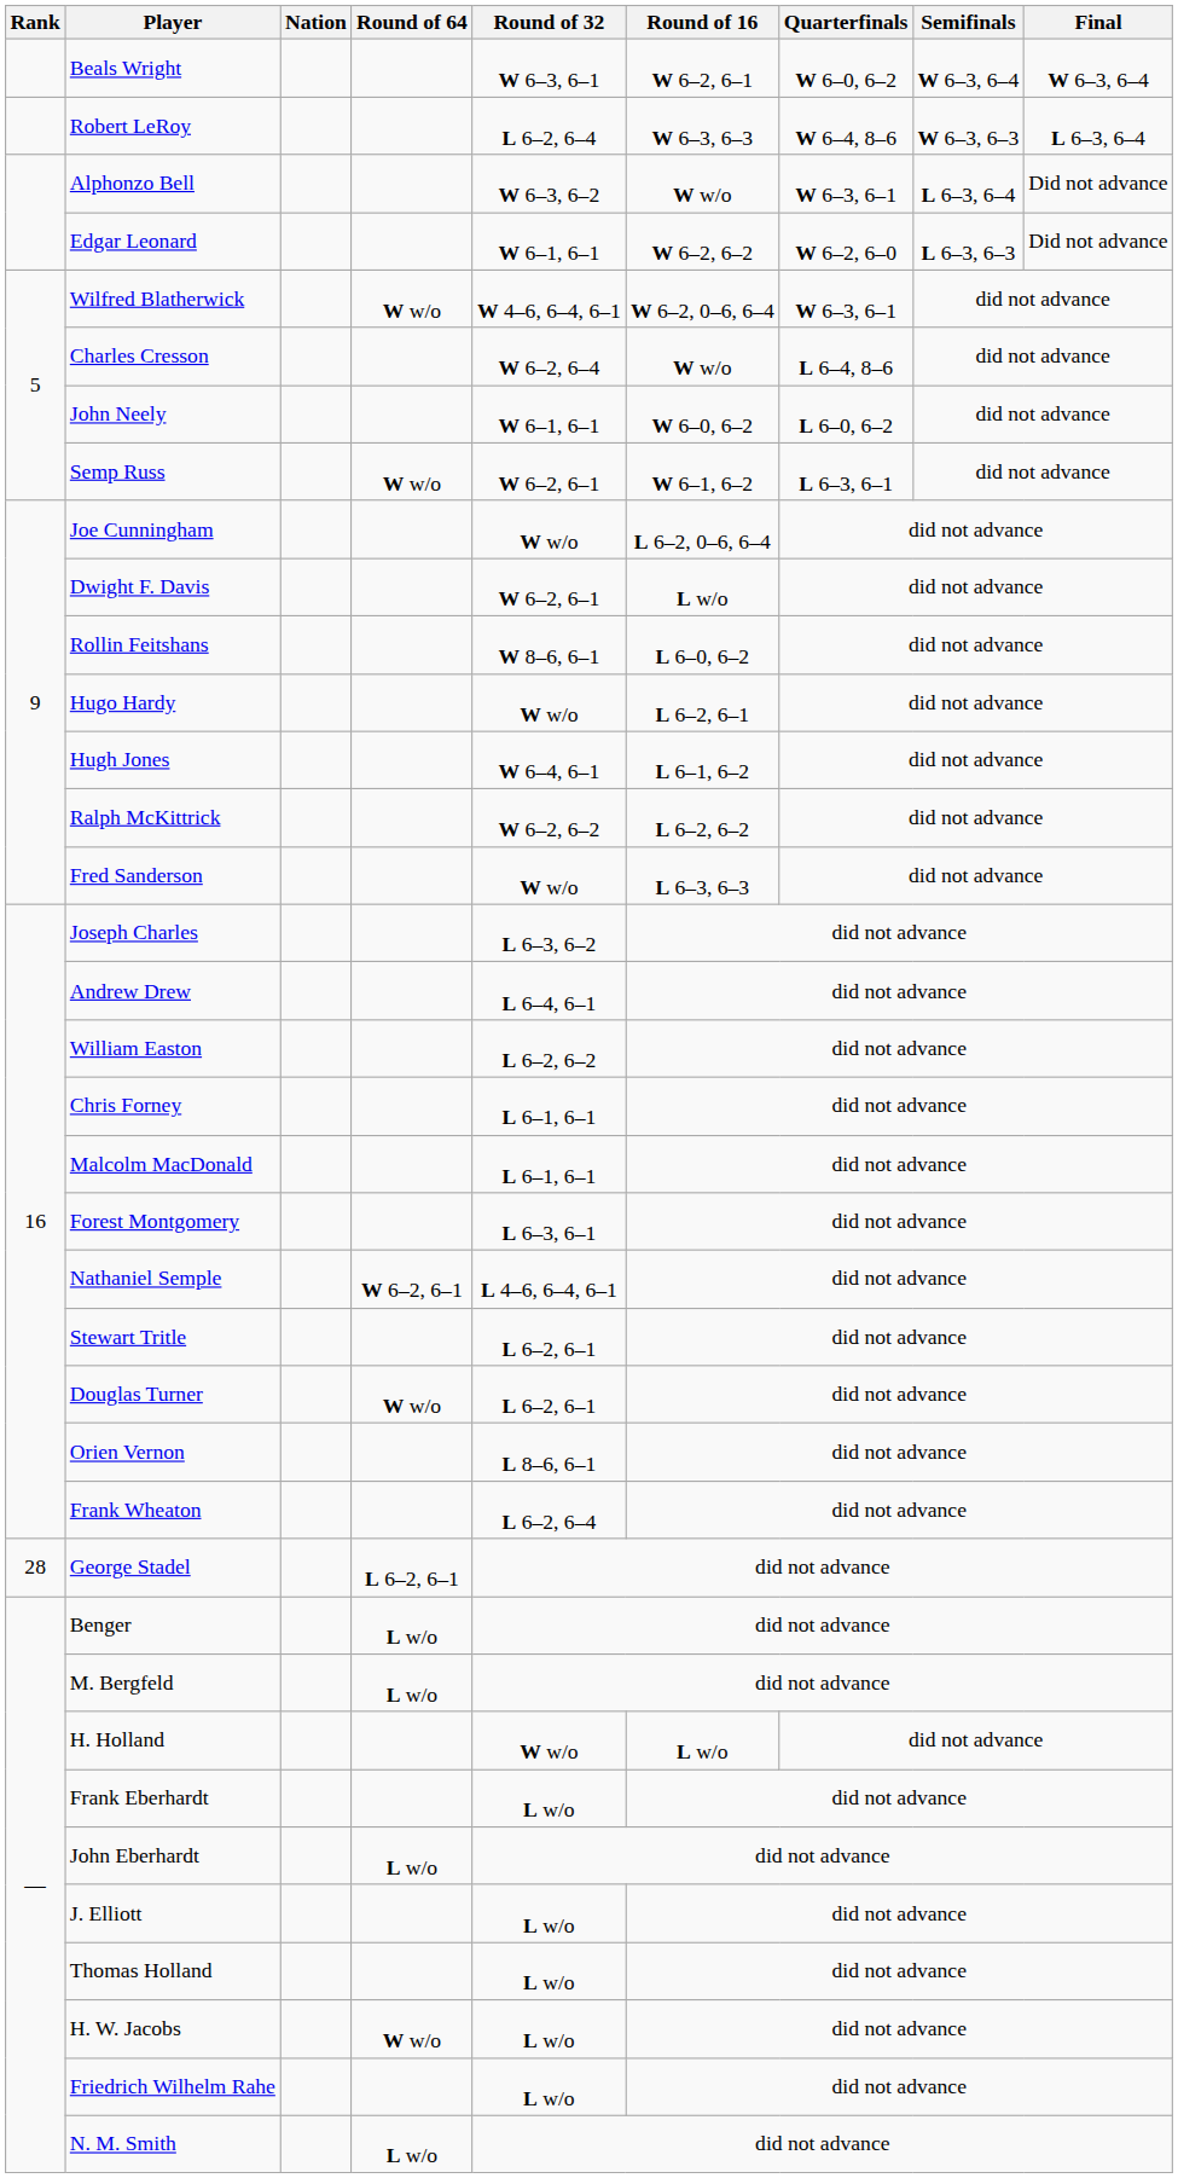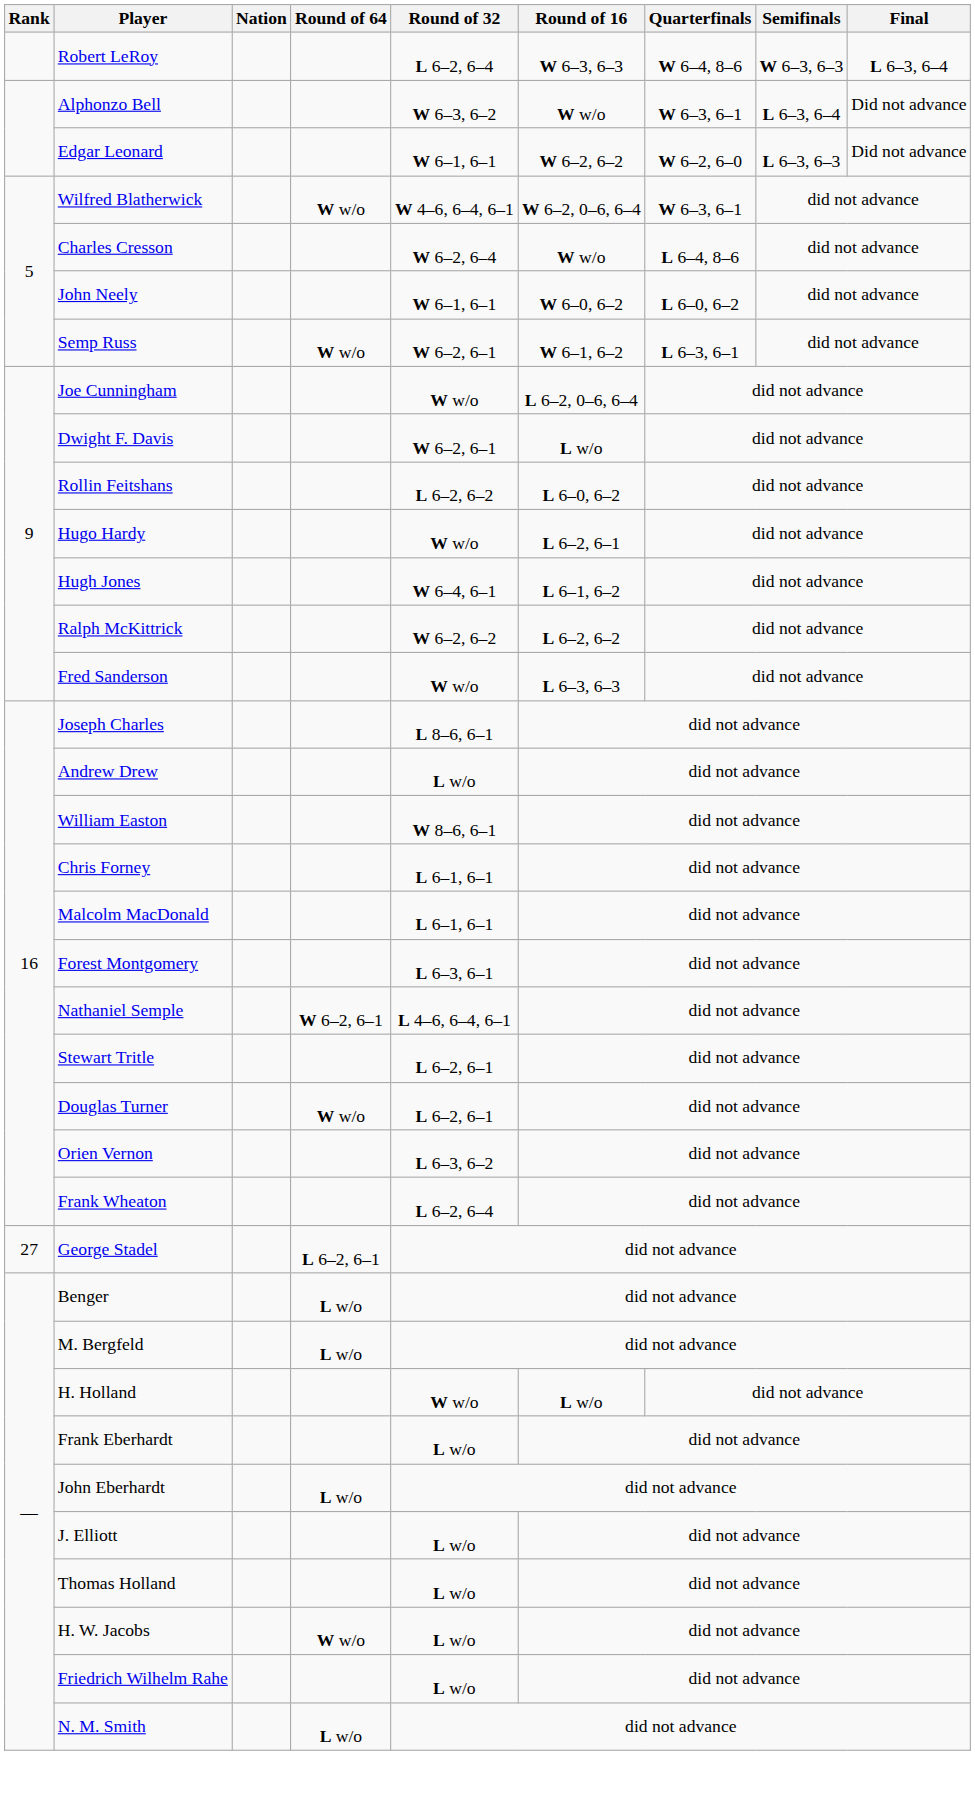 <table class="wikitable sortable" style="text-align:center">
 <tr>
 <th>Rank</th>
 <th>Player</th>
 <th>Nation</th>
 <th>Round of 64</th>
 <th>Round of 32</th>
 <th>Round of 16</th>
 <th>Quarterfinals</th>
 <th>Semifinals</th>
 <th>Final</th>
-</tr>
-<tr>
-<td></td>
-<td align=left data-sort-value="Wright, Beals"><a href='#'>Beals Wright</a></td>
-<td align=left></td>
-<td></td>
-<td> <br> <strong>W</strong> 6–3, 6–1</td>
-<td> <br> <strong>W</strong> 6–2, 6–1</td>
-<td> <br> <strong>W</strong> 6–0, 6–2</td>
-<td> <br> <strong>W</strong> 6–3, 6–4</td>
-<td> <br> <strong>W</strong> 6–3, 6–4</td>
 </tr>
 <tr>
 <td></td>
 <td align=left data-sort-value="LeRoy, Robert"><a href='#'>Robert LeRoy</a></td>
 <td align=left></td>
 <td></td>
 <td> <br> <strong>L</strong> 6–2, 6–4</td>
 <td> <br> <strong>W</strong> 6–3, 6–3</td>
 <td> <br> <strong>W</strong> 6–4, 8–6</td>
 <td> <br> <strong>W</strong> 6–3, 6–3</td>
 <td> <br> <strong>L</strong> 6–3, 6–4</td>
 </tr>
 <tr>
 <td rowspan=2></td>
 <td align=left data-sort-value="Bell, Alphonzo"><a href='#'>Alphonzo Bell</a></td>
 <td align=left></td>
 <td></td>
 <td> <br> <strong>W</strong> 6–3, 6–2</td>
 <td> <br> <strong>W</strong> w/o</td>
 <td> <br> <strong>W</strong> 6–3, 6–1</td>
 <td> <br> <strong>L</strong> 6–3, 6–4</td>
 <td>Did not advance</td>
 </tr>
 <tr>
 <td align=left data-sort-value="Leonard, Edgar"><a href='#'>Edgar Leonard</a></td>
 <td align=left></td>
 <td></td>
 <td> <br> <strong>W</strong> 6–1, 6–1</td>
 <td> <br> <strong>W</strong> 6–2, 6–2</td>
 <td> <br> <strong>W</strong> 6–2, 6–0</td>
 <td> <br> <strong>L</strong> 6–3, 6–3</td>
 <td>Did not advance</td>
 </tr>
 <tr>
 <td rowspan=4>5</td>
 <td align=left data-sort-value="Blatherwick, Wilfred"><a href='#'>Wilfred Blatherwick</a></td>
 <td align=left></td>
 <td> <br> <strong>W</strong> w/o</td>
 <td> <br> <strong>W</strong> 4–6, 6–4, 6–1</td>
 <td> <br> <strong>W</strong> 6–2, 0–6, 6–4</td>
 <td> <br> <strong>W</strong> 6–3, 6–1</td>
 <td colspan=2>did not advance</td>
 </tr>
 <tr>
 <td align=left data-sort-value="Cresson, Charles"><a href='#'>Charles Cresson</a></td>
 <td align=left></td>
 <td></td>
 <td> <br> <strong>W</strong> 6–2, 6–4</td>
 <td> <br> <strong>W</strong> w/o</td>
 <td> <br> <strong>L</strong> 6–4, 8–6</td>
 <td colspan=2>did not advance</td>
 </tr>
 <tr>
 <td align=left data-sort-value="Neely, John"><a href='#'>John Neely</a></td>
 <td align=left></td>
 <td></td>
 <td> <br> <strong>W</strong> 6–1, 6–1</td>
 <td> <br> <strong>W</strong> 6–0, 6–2</td>
 <td> <br> <strong>L</strong> 6–0, 6–2</td>
 <td colspan=2>did not advance</td>
 </tr>
 <tr>
 <td align=left data-sort-value="Russ, Semp"><a href='#'>Semp Russ</a></td>
 <td align=left></td>
 <td> <br> <strong>W</strong> w/o</td>
 <td> <br> <strong>W</strong> 6–2, 6–1</td>
 <td> <br> <strong>W</strong> 6–1, 6–2</td>
 <td> <br> <strong>L</strong> 6–3, 6–1</td>
 <td colspan=2>did not advance</td>
 </tr>
 <tr>
 <td rowspan=7>9</td>
 <td align=left data-sort-value="Cunningham, Joe"><a href='#'>Joe Cunningham</a></td>
 <td align=left></td>
 <td></td>
 <td> <br> <strong>W</strong> w/o</td>
 <td> <br> <strong>L</strong> 6–2, 0–6, 6–4</td>
 <td colspan=3>did not advance</td>
 </tr>
 <tr>
 <td align=left data-sort-value="Davis, Dwight F."><a href='#'>Dwight F. Davis</a></td>
 <td align=left></td>
 <td></td>
 <td> <br> <strong>W</strong> 6–2, 6–1</td>
 <td> <br> <strong>L</strong> w/o</td>
 <td colspan=3>did not advance</td>
 </tr>
 <tr>
 <td align=left data-sort-value="Feitshans, Rollin"><a href='#'>Rollin Feitshans</a></td>
 <td align=left></td>
 <td></td>
-<td> <br> <strong>W</strong> 8–6, 6–1</td>
+<td> <br> <strong>L</strong> 6–2, 6–2</td>
 <td> <br> <strong>L</strong> 6–0, 6–2</td>
 <td colspan=3>did not advance</td>
 </tr>
 <tr>
 <td align=left data-sort-value="Hardy, Hugo"><a href='#'>Hugo Hardy</a></td>
 <td align=left></td>
 <td></td>
 <td> <br> <strong>W</strong> w/o</td>
 <td> <br> <strong>L</strong> 6–2, 6–1</td>
 <td colspan=3>did not advance</td>
 </tr>
 <tr>
 <td align=left data-sort-value="Jones, Hugh"><a href='#'>Hugh Jones</a></td>
 <td align=left></td>
 <td></td>
 <td> <br> <strong>W</strong> 6–4, 6–1</td>
 <td> <br> <strong>L</strong> 6–1, 6–2</td>
 <td colspan=3>did not advance</td>
 </tr>
 <tr>
 <td align=left data-sort-value="McKittrick, Ralph"><a href='#'>Ralph McKittrick</a></td>
 <td align=left></td>
 <td></td>
 <td> <br> <strong>W</strong> 6–2, 6–2</td>
 <td> <br> <strong>L</strong> 6–2, 6–2</td>
 <td colspan=3>did not advance</td>
 </tr>
 <tr>
 <td align=left data-sort-value="Sanderson, Fred"><a href='#'>Fred Sanderson</a></td>
 <td align=left></td>
 <td></td>
 <td> <br> <strong>W</strong> w/o</td>
 <td> <br> <strong>L</strong> 6–3, 6–3</td>
 <td colspan=3>did not advance</td>
 </tr>
 <tr>
 <td rowspan=11>16</td>
 <td align=left data-sort-value="Charles, Joseph"><a href='#'>Joseph Charles</a></td>
 <td align=left></td>
 <td></td>
-<td> <br> <strong>L</strong> 6–3, 6–2</td>
+<td> <br> <strong>L</strong> 8–6, 6–1</td>
 <td colspan=4>did not advance</td>
 </tr>
 <tr>
 <td align=left data-sort-value="Drew, Andrew"><a href='#'>Andrew Drew</a></td>
 <td align=left></td>
 <td></td>
-<td> <br> <strong>L</strong> 6–4, 6–1</td>
+<td> <br> <strong>L</strong> w/o</td>
 <td colspan=4>did not advance</td>
 </tr>
 <tr>
 <td align=left data-sort-value="Easton, William"><a href='#'>William Easton</a></td>
 <td align=left></td>
 <td></td>
-<td> <br> <strong>L</strong> 6–2, 6–2</td>
+<td> <br> <strong>W</strong> 8–6, 6–1</td>
 <td colspan=4>did not advance</td>
 </tr>
 <tr>
 <td align=left data-sort-value="Forney, Chris"><a href='#'>Chris Forney</a></td>
 <td align=left></td>
 <td></td>
 <td> <br> <strong>L</strong> 6–1, 6–1</td>
 <td colspan=4>did not advance</td>
 </tr>
 <tr>
 <td align=left data-sort-value="MacDonald, Malcolm"><a href='#'>Malcolm MacDonald</a></td>
 <td align=left></td>
 <td></td>
 <td> <br> <strong>L</strong> 6–1, 6–1</td>
 <td colspan=4>did not advance</td>
 </tr>
 <tr>
 <td align=left data-sort-value="Montgomery, Forest"><a href='#'>Forest Montgomery</a></td>
 <td align=left></td>
 <td></td>
 <td> <br> <strong>L</strong> 6–3, 6–1</td>
 <td colspan=4>did not advance</td>
 </tr>
 <tr>
 <td align=left data-sort-value="Semple, Nathaniel"><a href='#'>Nathaniel Semple</a></td>
 <td align=left></td>
 <td> <br> <strong>W</strong> 6–2, 6–1</td>
 <td> <br> <strong>L</strong> 4–6, 6–4, 6–1</td>
 <td colspan=4>did not advance</td>
 </tr>
 <tr>
 <td align=left data-sort-value="Tritle, Stewart"><a href='#'>Stewart Tritle</a></td>
 <td align=left></td>
 <td></td>
 <td> <br> <strong>L</strong> 6–2, 6–1</td>
 <td colspan=4>did not advance</td>
 </tr>
 <tr>
 <td align=left data-sort-value="Turner, Douglas"><a href='#'>Douglas Turner</a></td>
 <td align=left></td>
 <td> <br> <strong>W</strong> w/o</td>
 <td> <br> <strong>L</strong> 6–2, 6–1</td>
 <td colspan=4>did not advance</td>
 </tr>
 <tr>
 <td align=left data-sort-value="Vernon, Orien"><a href='#'>Orien Vernon</a></td>
 <td align=left></td>
 <td></td>
-<td> <br> <strong>L</strong> 8–6, 6–1</td>
+<td> <br> <strong>L</strong> 6–3, 6–2</td>
 <td colspan=4>did not advance</td>
 </tr>
 <tr>
 <td align=left data-sort-value="Wheaton, Frank"><a href='#'>Frank Wheaton</a></td>
 <td align=left></td>
 <td></td>
 <td> <br> <strong>L</strong> 6–2, 6–4</td>
 <td colspan=4>did not advance</td>
 </tr>
 <tr>
-<td>28</td>
+<td>27</td>
 <td align=left data-sort-value="Stadel, George"><a href='#'>George Stadel</a></td>
 <td align=left></td>
 <td> <br> <strong>L</strong> 6–2, 6–1</td>
 <td colspan=5>did not advance</td>
 </tr>
 <tr>
 <td rowspan=10 data-sort-value=28>—</td>
 <td align=left data-sort-value="Benger">Benger</td>
 <td align=left></td>
 <td> <br> <strong>L</strong> w/o</td>
 <td colspan=5>did not advance</td>
 </tr>
 <tr>
 <td align=left data-sort-value="Bergfeld, M.">M. Bergfeld</td>
 <td align=left></td>
 <td> <br> <strong>L</strong> w/o</td>
 <td colspan=5>did not advance</td>
 </tr>
 <tr>
 <td align=left data-sort-value="Holland, H.">H. Holland</td>
 <td align=left></td>
 <td></td>
 <td> <br> <strong>W</strong> w/o</td>
 <td> <br> <strong>L</strong> w/o</td>
 <td colspan=3>did not advance</td>
 </tr>
 <tr>
 <td align=left data-sort-value="Eberhardt, Frank">Frank Eberhardt</td>
 <td align=left></td>
 <td></td>
 <td> <br> <strong>L</strong> w/o</td>
 <td colspan=4>did not advance</td>
 </tr>
 <tr>
 <td align=left data-sort-value="Eberhardt, John">John Eberhardt</td>
 <td align=left></td>
 <td> <br> <strong>L</strong> w/o</td>
 <td colspan=5>did not advance</td>
 </tr>
 <tr>
 <td align=left data-sort-value="Elliott, J. ">J. Elliott</td>
 <td align=left></td>
 <td></td>
 <td> <br> <strong>L</strong> w/o</td>
 <td colspan=4>did not advance</td>
 </tr>
 <tr>
 <td align=left data-sort-value="Holland, Thomas">Thomas Holland</td>
 <td align=left></td>
 <td></td>
 <td> <br> <strong>L</strong> w/o</td>
 <td colspan=4>did not advance</td>
 </tr>
 <tr>
 <td align=left data-sort-value="Jacobs, H. W.">H. W. Jacobs</td>
 <td align=left></td>
 <td> <br> <strong>W</strong> w/o</td>
 <td> <br> <strong>L</strong> w/o</td>
 <td colspan=4>did not advance</td>
 </tr>
 <tr>
 <td align=left data-sort-value="Rahe, Friedrich Wilhelm"><a href='#'>Friedrich Wilhelm Rahe</a></td>
 <td align=left></td>
 <td></td>
 <td> <br> <strong>L</strong> w/o</td>
 <td colspan=4>did not advance</td>
 </tr>
 <tr>
 <td align=left data-sort-value="Smith, N. M."><a href='#'>N. M. Smith</a></td>
 <td align=left></td>
 <td> <br> <strong>L</strong> w/o</td>
 <td colspan=5>did not advance</td>
 </tr>
 </table>
